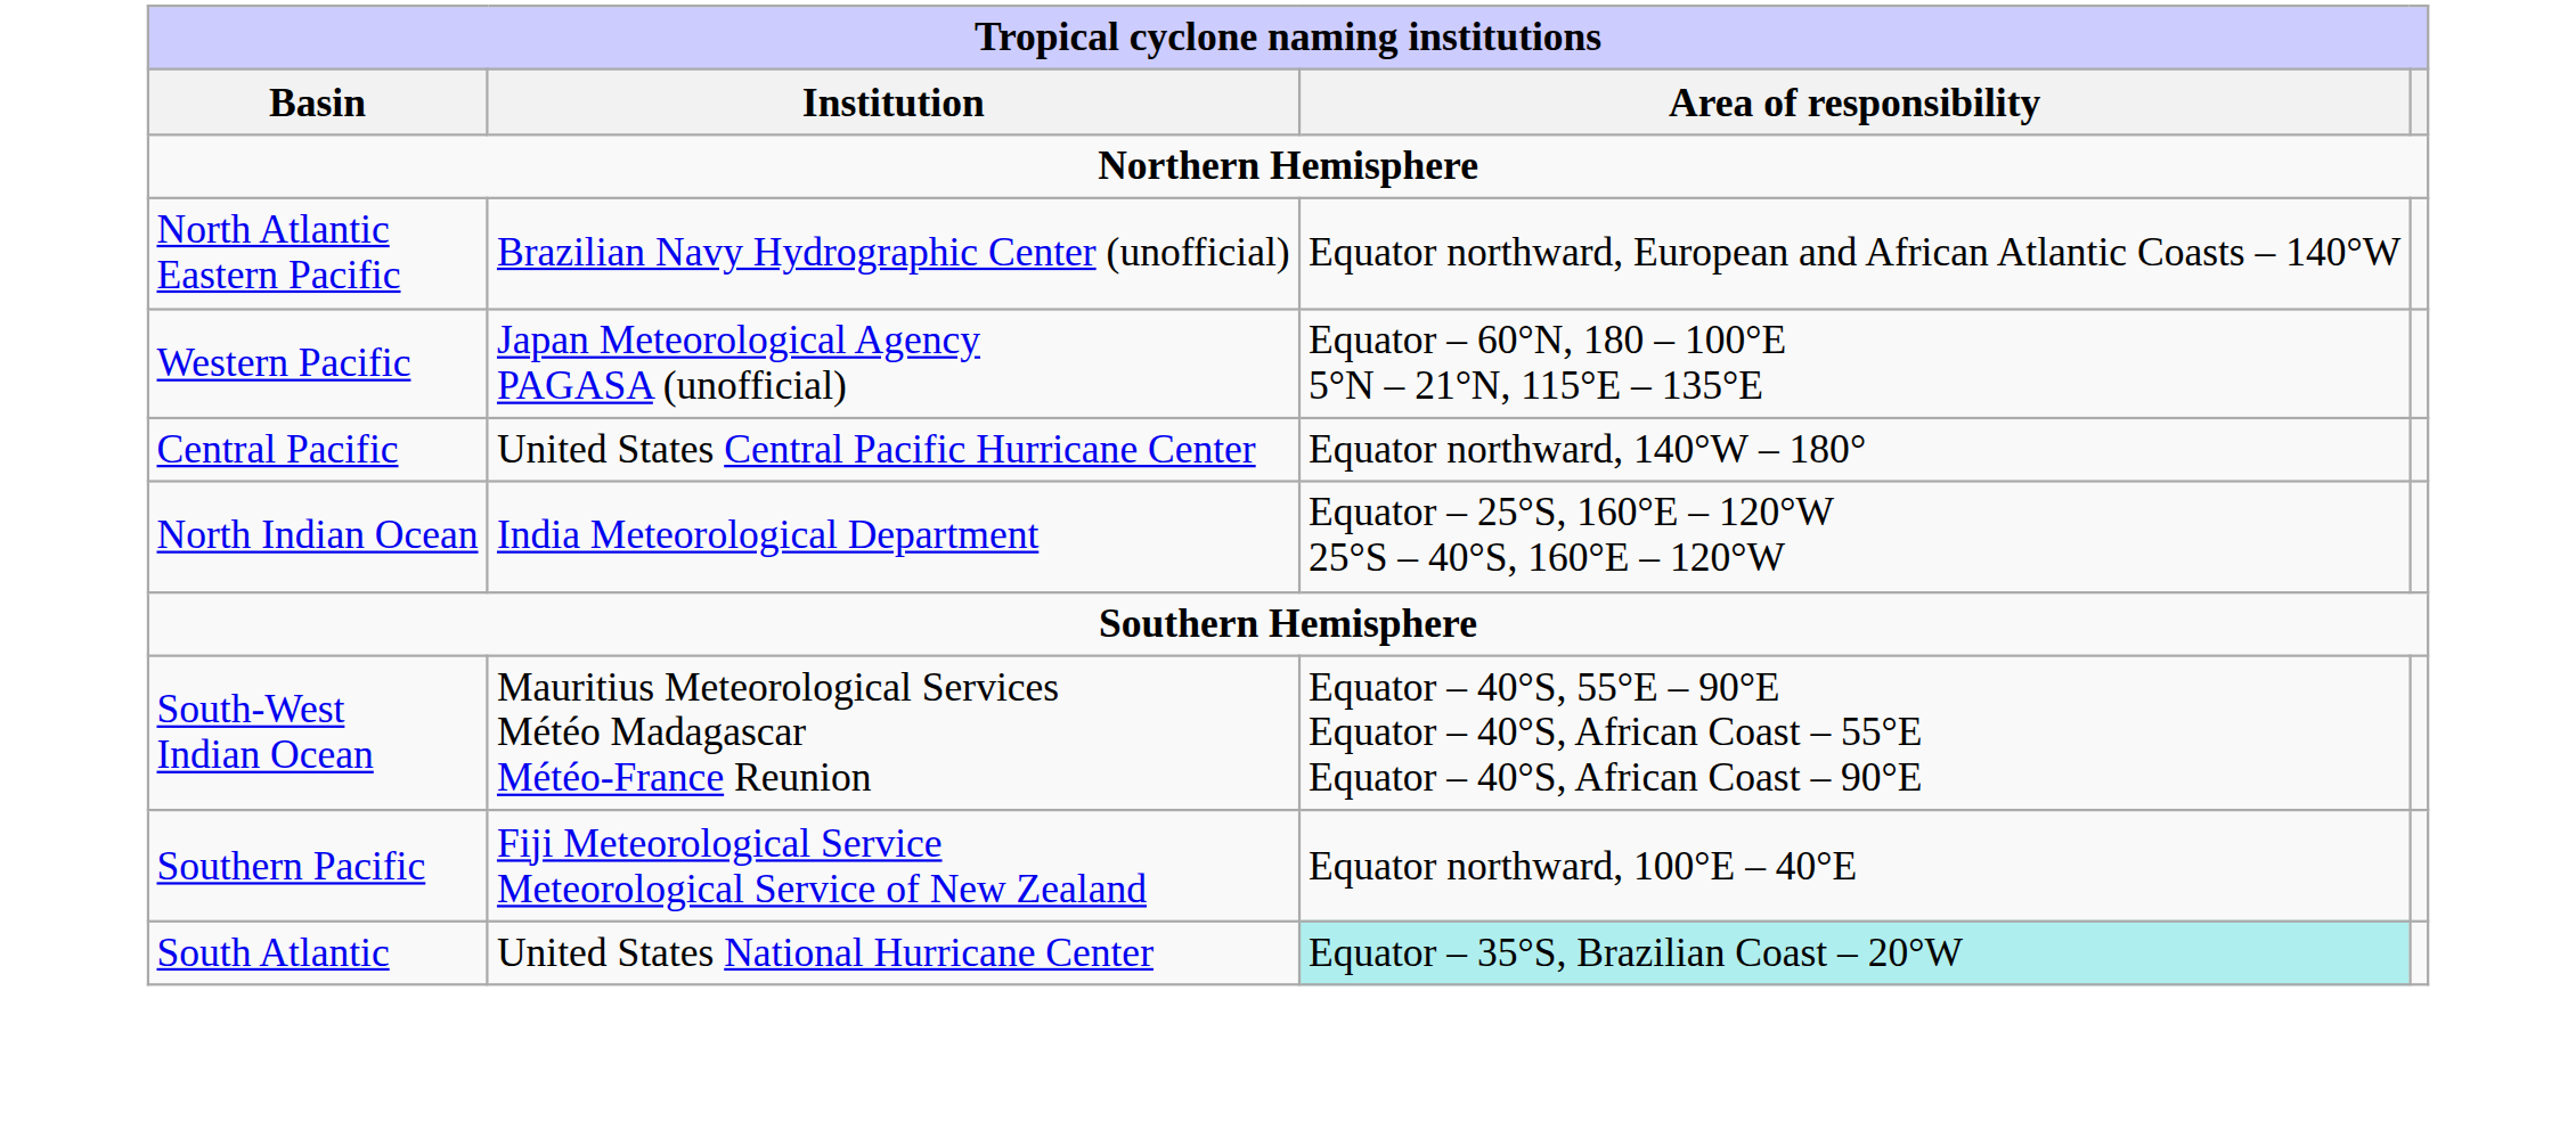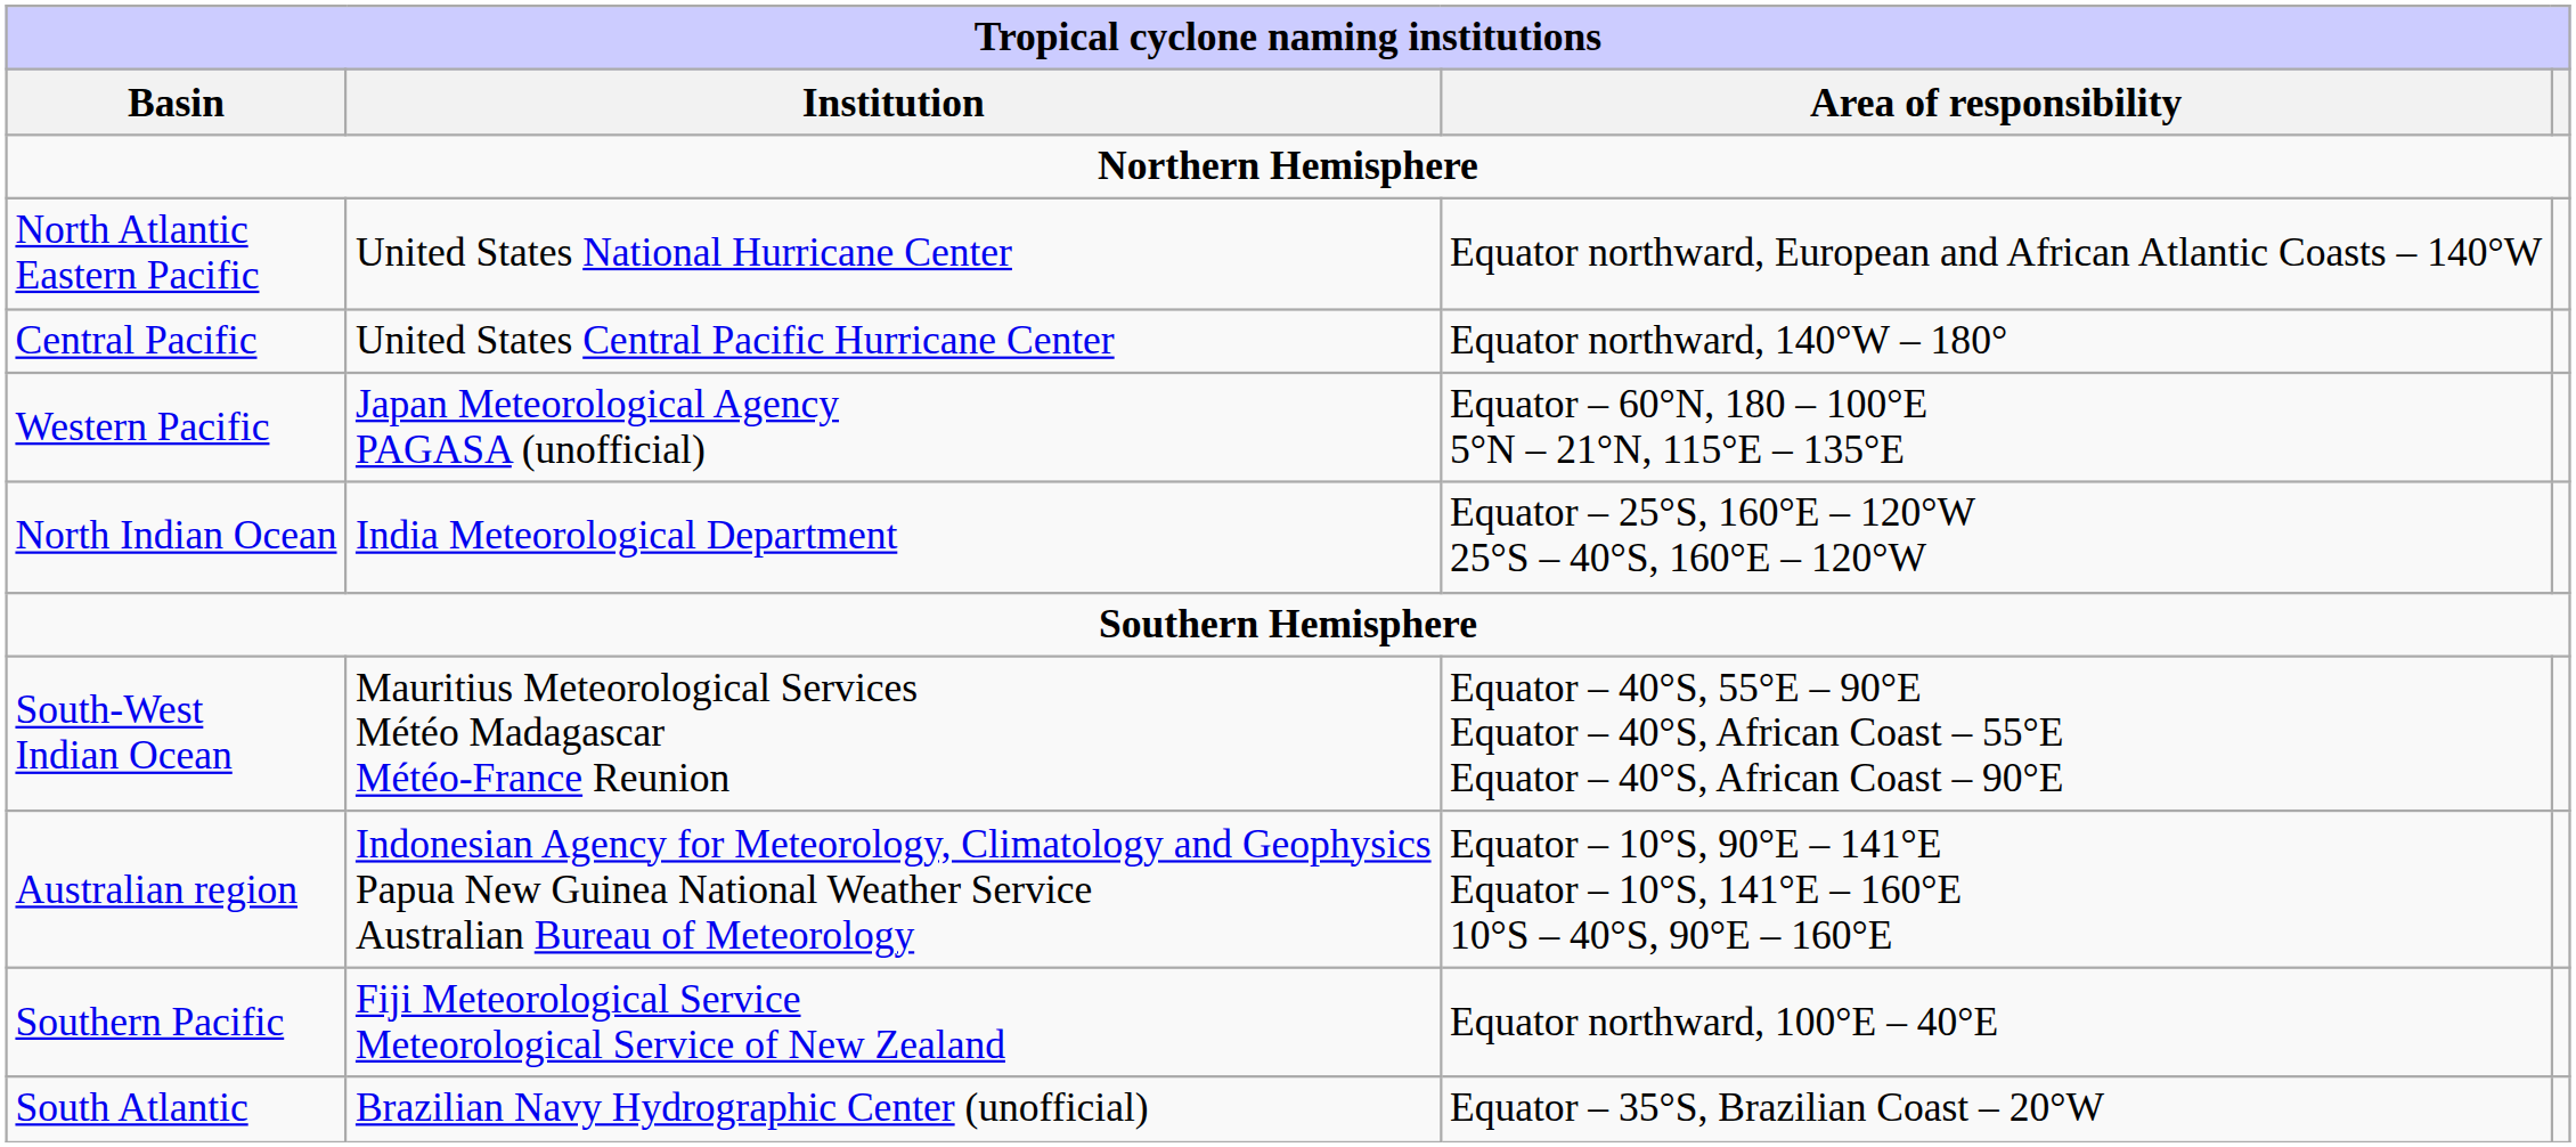 <table class="wikitable" style="margin: 1em auto;">
 <tr>
 <th colspan=4 style="background: #ccf;">Tropical cyclone naming institutions</th>
 </tr>
 <tr>
 <th>Basin</th>
 <th>Institution</th>
 <th>Area of responsibility</th>
 <th></th>
 </tr>
 <tr>
 <td colspan=4 style="text-align:center;"><strong>Northern Hemisphere</strong></td>
 </tr>
 <tr>
 <td><a href='#'>North Atlantic</a><br><a href='#'>Eastern Pacific</a></td>
-<td><a href='#'>Brazilian Navy Hydrographic Center</a> (unofficial)</td>
+<td>United States <a href='#'>National Hurricane Center</a></td>
 <td>Equator northward, European and African Atlantic Coasts – 140°W</td>
+<td></td>
+</tr>
+<tr>
+<td><a href='#'>Central Pacific</a></td>
+<td>United States <a href='#'>Central Pacific Hurricane Center</a></td>
+<td>Equator northward, 140°W – 180°</td>
 <td></td>
 </tr>
 <tr>
 <td><a href='#'>Western Pacific</a></td>
 <td><a href='#'>Japan Meteorological Agency</a><br><a href='#'>PAGASA</a> (unofficial)</td>
 <td>Equator – 60°N, 180 – 100°E<br>5°N – 21°N, 115°E – 135°E</td>
 <td><br></td>
-</tr>
-<tr>
-<td><a href='#'>Central Pacific</a></td>
-<td>United States <a href='#'>Central Pacific Hurricane Center</a></td>
-<td>Equator northward, 140°W – 180°</td>
-<td></td>
 </tr>
 <tr>
 <td><a href='#'>North Indian Ocean</a></td>
 <td><a href='#'>India Meteorological Department</a></td>
 <td>Equator – 25°S, 160°E – 120°W<br>25°S – 40°S, 160°E – 120°W</td>
 <td></td>
 </tr>
 <tr>
 <td colspan=4 style="text-align:center;"><strong>Southern Hemisphere</strong></td>
 </tr>
 <tr>
 <td><a href='#'>South-West<br>Indian Ocean</a></td>
 <td>Mauritius Meteorological Services<br>Météo Madagascar<br><a href='#'>Météo-France</a> Reunion</td>
 <td>Equator – 40°S, 55°E – 90°E<br>Equator – 40°S, African Coast – 55°E<br>Equator – 40°S, African Coast – 90°E</td>
 <td></td>
 </tr>
 <tr>
+<td><a href='#'>Australian region</a></td>
+<td><a href='#'>Indonesian Agency for Meteorology, Climatology and Geophysics</a><br>Papua New Guinea National Weather Service<br>Australian <a href='#'>Bureau of Meteorology</a></td>
+<td>Equator – 10°S, 90°E – 141°E<br>Equator – 10°S, 141°E – 160°E<br>10°S – 40°S, 90°E – 160°E</td>
+<td></td>
+</tr>
+<tr>
 <td><a href='#'>Southern Pacific</a></td>
 <td><a href='#'>Fiji Meteorological Service</a><br><a href='#'>Meteorological Service of New Zealand</a></td>
 <td>Equator northward, 100°E – 40°E</td>
 <td></td>
 </tr>
 <tr>
 <td><a href='#'>South Atlantic</a></td>
-<td>United States <a href='#'>National Hurricane Center</a></td>
-<td style="background: paleturquoise;">Equator – 35°S, Brazilian Coast – 20°W</td>
+<td><a href='#'>Brazilian Navy Hydrographic Center</a> (unofficial)</td>
+<td>Equator – 35°S, Brazilian Coast – 20°W</td>
 <td></td>
 </tr>
 </table>
